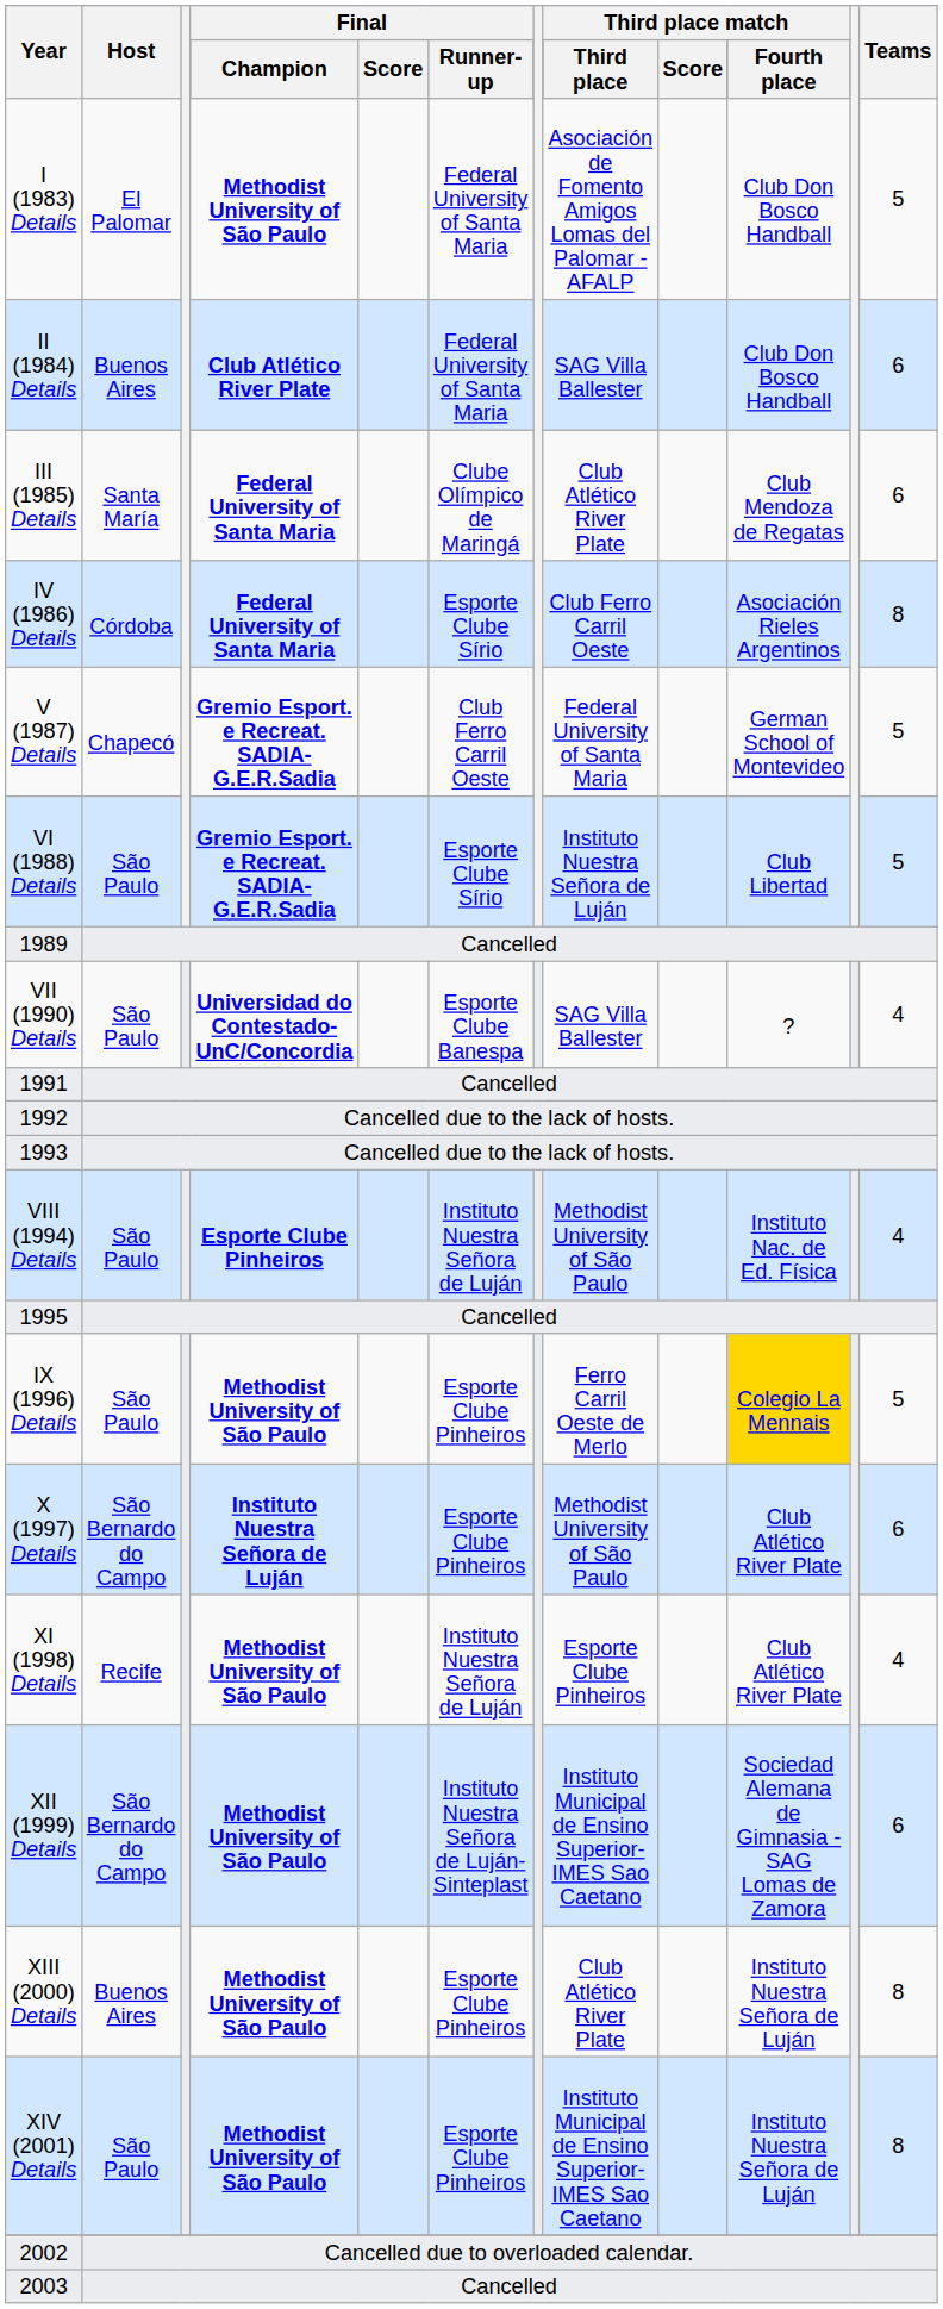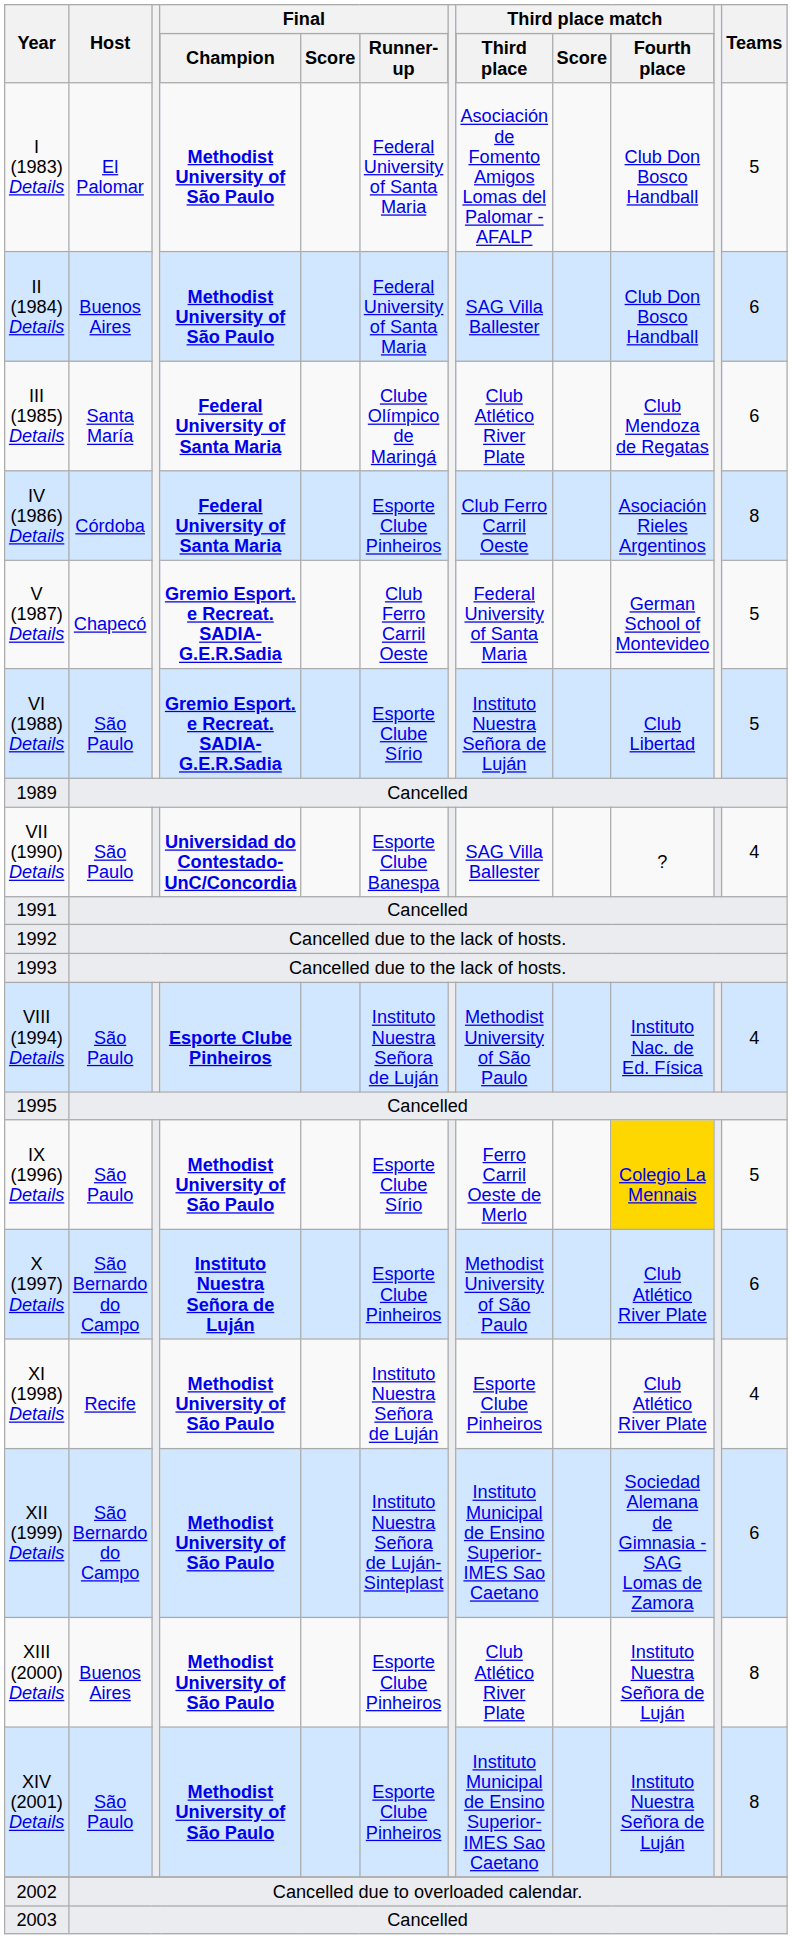 <table class="wikitable" style="font-size:90%; width: 98%; text-align: center;">
 <tr bgcolor=#C1D8FF>
 <th rowspan=2 width=5%>Year</th>
 <th rowspan=2 width=10%>Host</th>
 <th width=1% rowspan=8 bgcolor=ffffff></th>
 <th colspan=3>Final</th>
 <th width=1% rowspan=8 bgcolor=ffffff></th>
 <th colspan=3>Third place match</th>
 <th width=1% rowspan=8 bgcolor=ffffff></th>
 <th rowspan=2 width=5%>Teams</th>
 </tr>
 <tr bgcolor=FEF>
 <th width=15%>Champion</th>
 <th width=9%>Score</th>
 <th width=15%>Runner-up</th>
 <th width=15%>Third place</th>
 <th width=9%>Score</th>
 <th width=15%>Fourth place</th>
 </tr>
 <tr>
 <td>I (1983)<br><em><a href='#'>Details</a></em></td>
 <td><br><a href='#'>El Palomar</a></td>
 <td><strong><br> <a href='#'>Methodist University of São Paulo</a></strong></td>
 <td></td>
 <td><br> <a href='#'>Federal University of Santa Maria</a></td>
 <td><br> <a href='#'>Asociación de Fomento Amigos Lomas del Palomar - AFALP</a></td>
 <td></td>
 <td><br> <a href='#'>Club Don Bosco Handball</a></td>
 <td>5</td>
 </tr>
 <tr bgcolor=#D0E7FF>
 <td>II (1984)<br><em><a href='#'>Details</a></em></td>
 <td><br><a href='#'>Buenos Aires</a></td>
-<td><strong><br> <a href='#'>Club Atlético River Plate</a></strong></td>
+<td><strong><br> <a href='#'>Methodist University of São Paulo</a></strong></td>
 <td></td>
 <td><br> <a href='#'>Federal University of Santa Maria</a></td>
 <td><br> <a href='#'>SAG Villa Ballester</a></td>
 <td></td>
 <td><br> <a href='#'>Club Don Bosco Handball</a></td>
 <td>6</td>
 </tr>
 <tr>
 <td>III (1985)<br><em><a href='#'>Details</a></em></td>
 <td><br><a href='#'>Santa María</a></td>
 <td><strong><br> <a href='#'>Federal University of Santa Maria</a></strong></td>
 <td></td>
 <td><br> <a href='#'>Clube Olímpico de Maringá</a></td>
 <td><br> <a href='#'>Club Atlético River Plate</a></td>
 <td></td>
 <td><br> <a href='#'>Club Mendoza de Regatas</a></td>
 <td>6</td>
 </tr>
 <tr bgcolor=#D0E7FF>
 <td>IV (1986)<br><em><a href='#'>Details</a></em></td>
 <td><br><a href='#'>Córdoba</a></td>
 <td><strong><br> <a href='#'>Federal University of Santa Maria</a></strong></td>
 <td></td>
-<td><br> <a href='#'>Esporte Clube Sírio</a></td>
+<td><br><a href='#'>Esporte Clube Pinheiros</a></td>
 <td><br> <a href='#'>Club Ferro Carril Oeste</a></td>
 <td></td>
 <td><br> <a href='#'>Asociación Rieles Argentinos</a></td>
 <td>8</td>
 </tr>
 <tr>
 <td>V (1987)<br><em><a href='#'>Details</a></em></td>
 <td><br><a href='#'>Chapecó</a></td>
 <td><strong><br> <a href='#'>Gremio Esport. e Recreat. SADIA- G.E.R.Sadia</a></strong></td>
 <td></td>
 <td><br> <a href='#'>Club Ferro Carril Oeste</a></td>
 <td><br> <a href='#'>Federal University of Santa Maria</a></td>
 <td></td>
 <td><br> <a href='#'>German School of Montevideo</a></td>
 <td>5</td>
 </tr>
 <tr bgcolor=#D0E7FF>
 <td>VI (1988)<br><em><a href='#'>Details</a></em></td>
 <td><br><a href='#'>São Paulo</a></td>
 <td><strong><br> <a href='#'>Gremio Esport. e Recreat. SADIA- G.E.R.Sadia</a></strong></td>
 <td></td>
 <td><br> <a href='#'>Esporte Clube Sírio</a></td>
 <td><br> <a href='#'>Instituto Nuestra Señora de Luján</a></td>
 <td></td>
 <td><br> <a href='#'>Club Libertad</a></td>
 <td>5</td>
 </tr>
 <tr bgcolor=#eaecf0>
 <td>1989</td>
 <td colspan=11>Cancelled</td>
 </tr>
 <tr>
 <td>VII (1990)<br><em><a href='#'>Details</a></em></td>
 <td><br><a href='#'>São Paulo</a></td>
 <td bgcolor=#eaecf0></td>
 <td><strong><br> <a href='#'>Universidad do Contestado-UnC/Concordia</a></strong></td>
 <td></td>
 <td><br> <a href='#'>Esporte Clube Banespa</a></td>
 <td bgcolor=#eaecf0></td>
 <td><br> <a href='#'>SAG Villa Ballester</a></td>
 <td></td>
 <td><br> ?</td>
 <td bgcolor=#eaecf0></td>
 <td>4</td>
 </tr>
 <tr bgcolor=#eaecf0>
 <td>1991</td>
 <td colspan=11>Cancelled</td>
 </tr>
 <tr bgcolor=#eaecf0>
 <td>1992</td>
 <td colspan=11>Cancelled due to the lack of hosts.</td>
 </tr>
 <tr bgcolor=#eaecf0>
 <td>1993</td>
 <td colspan=11>Cancelled due to the lack of hosts.</td>
 </tr>
 <tr bgcolor=#D0E7FF>
 <td>VIII (1994)<br><em><a href='#'>Details</a></em></td>
 <td><br><a href='#'>São Paulo</a></td>
 <td bgcolor=#eaecf0></td>
 <td><strong><br> <a href='#'>Esporte Clube Pinheiros</a></strong></td>
 <td></td>
 <td><br> <a href='#'>Instituto Nuestra Señora de Luján</a></td>
 <td bgcolor=#eaecf0></td>
 <td><br> <a href='#'>Methodist University of São Paulo</a></td>
 <td></td>
 <td><br> <a href='#'>Instituto Nac. de Ed. Física</a></td>
 <td bgcolor=#eaecf0></td>
 <td>4</td>
 </tr>
 <tr bgcolor=#eaecf0>
 <td>1995</td>
 <td colspan=11>Cancelled</td>
 </tr>
 <tr>
 <td>IX (1996)<br><em><a href='#'>Details</a></em></td>
 <td><br><a href='#'>São Paulo</a></td>
 <td bgcolor=#eaecf0 rowspan=6></td>
 <td><strong><br> <a href='#'>Methodist University of São Paulo</a></strong></td>
 <td></td>
-<td><br><a href='#'>Esporte Clube Pinheiros</a></td>
+<td><br> <a href='#'>Esporte Clube Sírio</a></td>
 <td bgcolor=#eaecf0 rowspan=6></td>
 <td><br> <a href='#'>Ferro Carril Oeste de Merlo</a></td>
 <td></td>
 <td style="background: gold;"><br> <a href='#'>Colegio La Mennais</a></td>
 <td bgcolor=#eaecf0 rowspan=6></td>
 <td>5</td>
 </tr>
 <tr bgcolor=#D0E7FF>
 <td>X (1997)<br><em><a href='#'>Details</a></em></td>
 <td><br><a href='#'>São Bernardo do Campo</a></td>
 <td><strong><br> <a href='#'>Instituto Nuestra Señora de Luján</a></strong></td>
 <td></td>
 <td><br><a href='#'>Esporte Clube Pinheiros</a></td>
 <td><br> <a href='#'>Methodist University of São Paulo</a></td>
 <td></td>
 <td><br> <a href='#'>Club Atlético River Plate</a></td>
 <td>6</td>
 </tr>
 <tr>
 <td>XI (1998)<br><em><a href='#'>Details</a></em></td>
 <td><br><a href='#'>Recife</a></td>
 <td><strong><br> <a href='#'>Methodist University of São Paulo</a></strong></td>
 <td></td>
 <td><br> <a href='#'>Instituto Nuestra Señora de Luján</a></td>
 <td><br><a href='#'>Esporte Clube Pinheiros</a></td>
 <td></td>
 <td><br> <a href='#'>Club Atlético River Plate</a></td>
 <td>4</td>
 </tr>
 <tr bgcolor=#D0E7FF>
 <td>XII (1999)<br><em><a href='#'>Details</a></em></td>
 <td><br><a href='#'>São Bernardo do Campo</a></td>
 <td><strong><br> <a href='#'>Methodist University of São Paulo</a></strong></td>
 <td></td>
 <td><br> <a href='#'>Instituto Nuestra Señora de Luján-Sinteplast</a></td>
 <td><br><a href='#'>Instituto Municipal de Ensino Superior-IMES Sao Caetano</a></td>
 <td></td>
 <td><br> <a href='#'>Sociedad Alemana de Gimnasia - SAG Lomas de Zamora</a></td>
 <td>6</td>
 </tr>
 <tr>
 <td>XIII (2000)<br><em><a href='#'>Details</a></em></td>
 <td><br><a href='#'>Buenos Aires</a></td>
 <td><strong><br> <a href='#'>Methodist University of São Paulo</a></strong></td>
 <td></td>
 <td><br><a href='#'>Esporte Clube Pinheiros</a></td>
 <td><br><a href='#'>Club Atlético River Plate</a></td>
 <td></td>
 <td><br> <a href='#'>Instituto Nuestra Señora de Luján</a></td>
 <td>8</td>
 </tr>
 <tr bgcolor=#D0E7FF>
 <td>XIV (2001)<br><em><a href='#'>Details</a></em></td>
 <td><br><a href='#'>São Paulo</a></td>
 <td><strong><br> <a href='#'>Methodist University of São Paulo</a></strong></td>
 <td></td>
 <td><br><a href='#'>Esporte Clube Pinheiros</a></td>
 <td><br><a href='#'>Instituto Municipal de Ensino Superior-IMES Sao Caetano</a></td>
 <td></td>
 <td><br> <a href='#'>Instituto Nuestra Señora de Luján</a></td>
 <td>8</td>
 </tr>
 <tr>
 </tr>
 <tr bgcolor=#eaecf0>
 <td>2002</td>
 <td colspan=11>Cancelled due to overloaded calendar.</td>
 </tr>
 <tr bgcolor=#eaecf0>
 <td>2003</td>
 <td colspan=11>Cancelled</td>
 </tr>
 </table>
